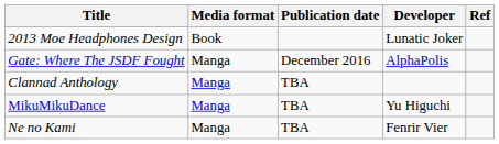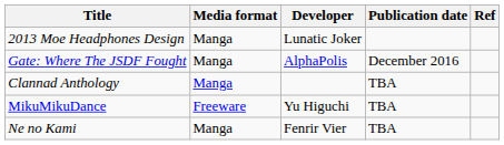 <table class="wikitable sortable">
 <tr>
 <th>Title</th>
 <th>Media format</th>
+<th>Developer</th>
 <th>Publication date</th>
-<th>Developer</th>
 <th>Ref</th>
 </tr>
 <tr>
 <td><em>2013 Moe Headphones Design</em></td>
-<td>Book</td>
+<td>Manga</td>
+<td>Lunatic Joker</td>
 <td></td>
-<td>Lunatic Joker</td>
 <td></td>
 </tr>
 <tr>
 <td><em><a href='#'>Gate: Where The JSDF Fought</a></em></td>
 <td>Manga</td>
+<td><a href='#'>AlphaPolis</a></td>
 <td>December 2016</td>
-<td><a href='#'>AlphaPolis</a></td>
 <td></td>
 </tr>
 <tr>
 <td><em>Clannad Anthology</em></td>
 <td><a href='#'>Manga</a></td>
+<td></td>
 <td>TBA</td>
-<td></td>
 <td></td>
 </tr>
 <tr>
 <td><a href='#'>MikuMikuDance</a></td>
-<td><a href='#'>Manga</a></td>
+<td><a href='#'>Freeware</a></td>
+<td>Yu Higuchi</td>
 <td>TBA</td>
-<td>Yu Higuchi</td>
 <td></td>
 </tr>
 <tr>
 <td><em>Ne no Kami</em></td>
 <td>Manga</td>
+<td>Fenrir Vier</td>
 <td>TBA</td>
-<td>Fenrir Vier</td>
 <td></td>
 </tr>
 </table>
